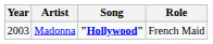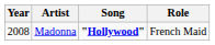 <table class="wikitable sortable">
 <tr>
 <th>Year</th>
 <th>Artist</th>
 <th>Song</th>
 <th>Role</th>
 </tr>
 <tr>
-<td>2003</td>
+<td>2008</td>
 <td><a href='#'>Madonna</a></td>
 <td><strong>"<a href='#'>Hollywood</a>"</strong></td>
 <td>French Maid</td>
 </tr>
 </table>
